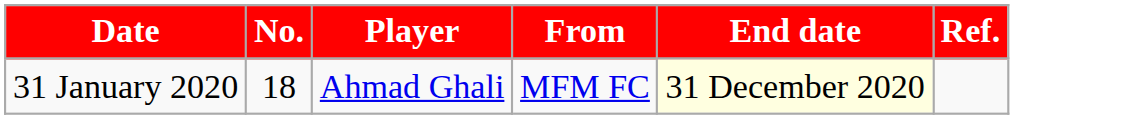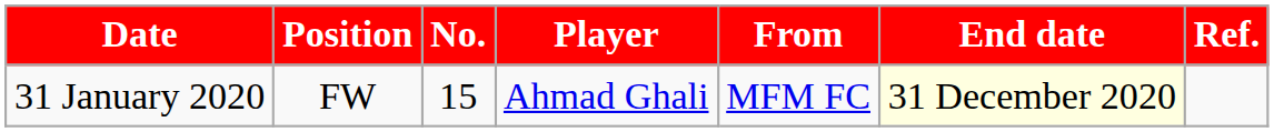 <table class="wikitable">
 <tr>
 <th style="background:#FF0000; color:#ffffff;">Date</th>
+<th style="background:#FF0000; color:#ffffff;">Position</th>
 <th style="background:#FF0000; color:#ffffff;">No.</th>
 <th style="background:#FF0000; color:#ffffff;">Player</th>
 <th style="background:#FF0000; color:#ffffff;">From</th>
 <th style="background:#FF0000; color:#ffffff;">End date</th>
 <th style="background:#FF0000; color:#ffffff;">Ref.</th>
 </tr>
 <tr>
 <td>31 January 2020</td>
-<td style="text-align:center;">18</td>
+<td style="text-align:center;">FW</td>
+<td style="text-align:center;">15</td>
 <td style="text-align:left;"> <a href='#'>Ahmad Ghali</a></td>
 <td style="text-align:left;"> <a href='#'>MFM FC</a></td>
 <td style="background: lightyellow; text-align:left;">31 December 2020</td>
 <td></td>
 </tr>
 </table>
